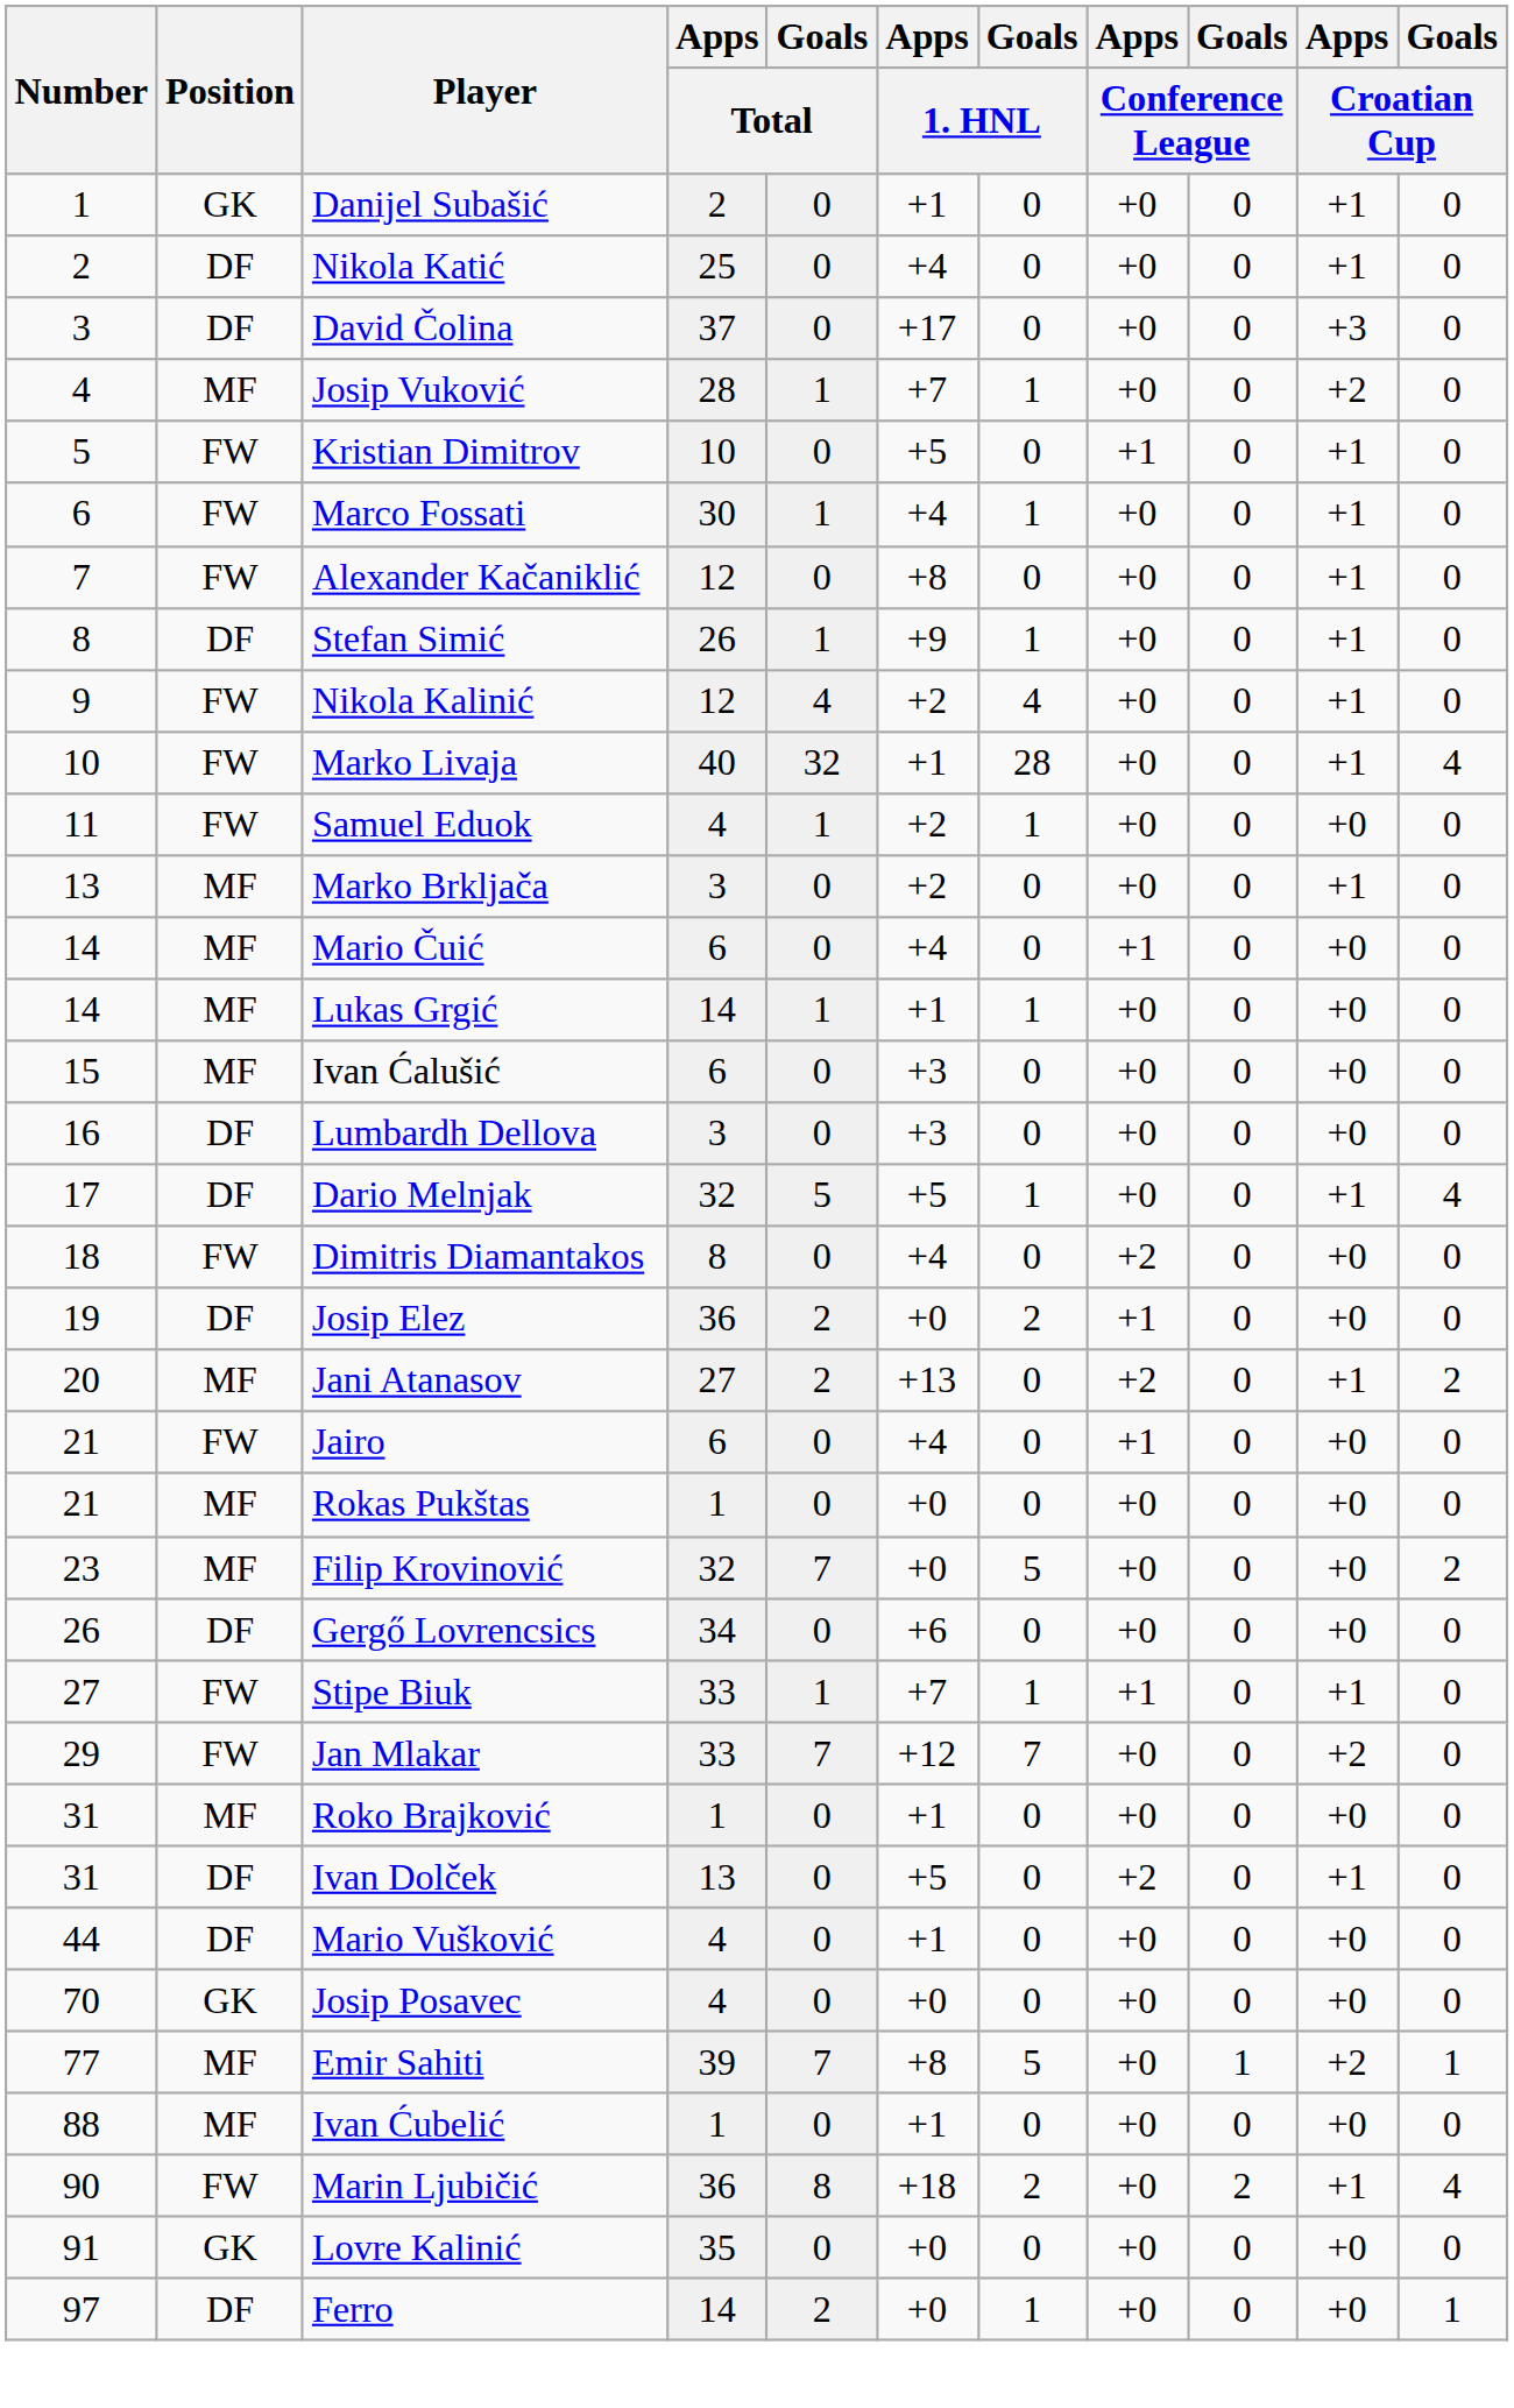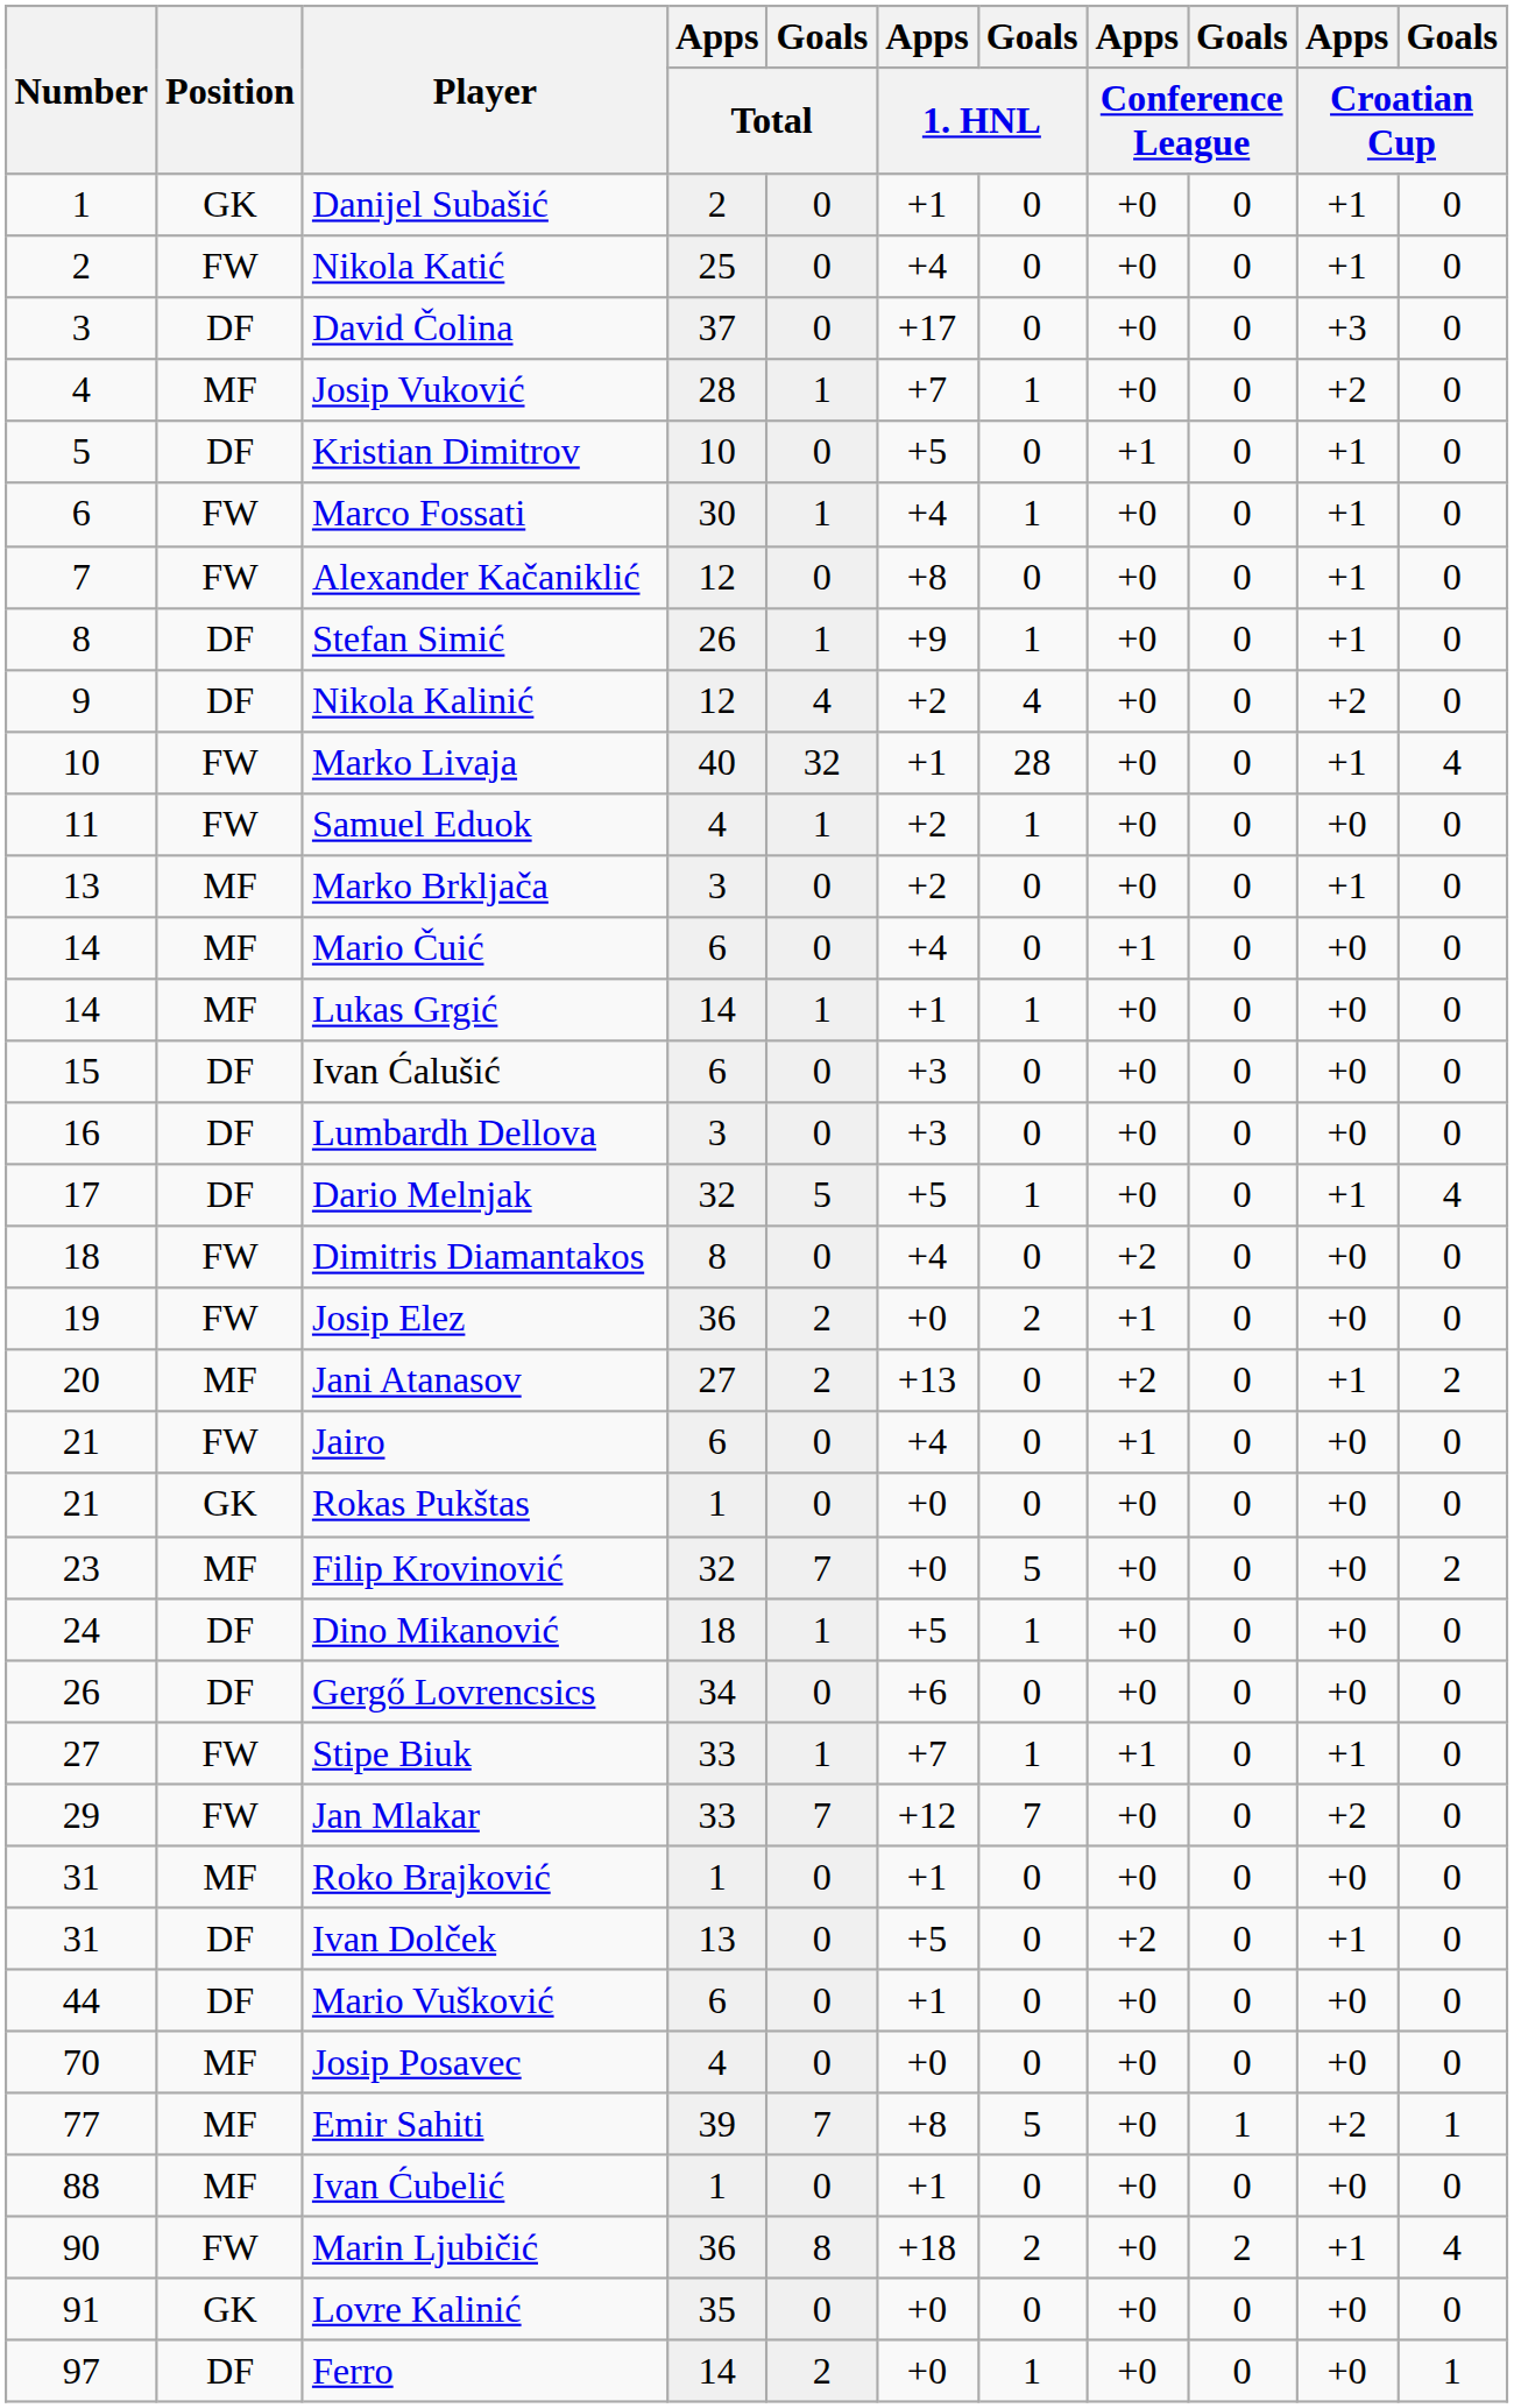 <table class="wikitable sortable" style="font-size: 95%; text-align: center;">
 <tr>
 <th width=40 rowspan="2" align="center">Number</th>
 <th width=40 rowspan="2" align="center">Position</th>
 <th width=180 rowspan="2" align="center">Player</th>
 <th>Apps</th>
 <th>Goals</th>
 <th>Apps</th>
 <th>Goals</th>
 <th>Apps</th>
 <th>Goals</th>
 <th>Apps</th>
 <th>Goals</th>
 </tr>
 <tr>
 <th class="unsortable" width=140 colspan="2" align="center">Total</th>
 <th class="unsortable" width=120 colspan="2" align="center"><a href='#'>1. HNL</a></th>
 <th class="unsortable" width=150 colspan="2" align="center"><a href='#'>Conference League</a></th>
 <th class="unsortable" width=120 colspan="2" align="center"><a href='#'>Croatian Cup</a></th>
 </tr>
 <tr>
 <td>1</td>
 <td>GK</td>
 <td style="text-align:left;"> <a href='#'>Danijel Subašić</a></td>
 <td style="background: #F0F0F0">2</td>
 <td style="background: #F0F0F0">0</td>
 <td>+1</td>
 <td>0</td>
 <td>+0</td>
 <td>0</td>
 <td>+1</td>
 <td>0</td>
 </tr>
 <tr>
 <td>2</td>
-<td>DF</td>
+<td>FW</td>
 <td style="text-align:left;"> <a href='#'>Nikola Katić</a></td>
 <td style="background: #F0F0F0">25</td>
 <td style="background: #F0F0F0">0</td>
 <td>+4</td>
 <td>0</td>
 <td>+0</td>
 <td>0</td>
 <td>+1</td>
 <td>0</td>
 </tr>
 <tr>
 <td>3</td>
 <td>DF</td>
 <td style="text-align:left;"> <a href='#'>David Čolina</a></td>
 <td style="background: #F0F0F0">37</td>
 <td style="background: #F0F0F0">0</td>
 <td>+17</td>
 <td>0</td>
 <td>+0</td>
 <td>0</td>
 <td>+3</td>
 <td>0</td>
 </tr>
 <tr>
 <td>4</td>
 <td>MF</td>
 <td style="text-align:left;"> <a href='#'>Josip Vuković</a></td>
 <td style="background: #F0F0F0">28</td>
 <td style="background: #F0F0F0">1</td>
 <td>+7</td>
 <td>1</td>
 <td>+0</td>
 <td>0</td>
 <td>+2</td>
 <td>0</td>
 </tr>
 <tr>
 <td>5</td>
-<td>FW</td>
+<td>DF</td>
 <td style="text-align:left;"> <a href='#'>Kristian Dimitrov</a></td>
 <td style="background: #F0F0F0">10</td>
 <td style="background: #F0F0F0">0</td>
 <td>+5</td>
 <td>0</td>
 <td>+1</td>
 <td>0</td>
 <td>+1</td>
 <td>0</td>
 </tr>
 <tr>
 <td>6</td>
 <td>FW</td>
 <td style="text-align:left;"> <a href='#'>Marco Fossati</a></td>
 <td style="background: #F0F0F0">30</td>
 <td style="background: #F0F0F0">1</td>
 <td>+4</td>
 <td>1</td>
 <td>+0</td>
 <td>0</td>
 <td>+1</td>
 <td>0</td>
 </tr>
 <tr>
 <td>7</td>
 <td>FW</td>
 <td style="text-align:left;"> <a href='#'>Alexander Kačaniklić</a></td>
 <td style="background: #F0F0F0">12</td>
 <td style="background: #F0F0F0">0</td>
 <td>+8</td>
 <td>0</td>
 <td>+0</td>
 <td>0</td>
 <td>+1</td>
 <td>0</td>
 </tr>
 <tr>
 <td>8</td>
 <td>DF</td>
 <td style="text-align:left;"> <a href='#'>Stefan Simić</a></td>
 <td style="background: #F0F0F0">26</td>
 <td style="background: #F0F0F0">1</td>
 <td>+9</td>
 <td>1</td>
 <td>+0</td>
 <td>0</td>
 <td>+1</td>
 <td>0</td>
 </tr>
 <tr>
 <td>9</td>
-<td>FW</td>
+<td>DF</td>
 <td style="text-align:left;"> <a href='#'>Nikola Kalinić</a></td>
 <td style="background: #F0F0F0">12</td>
 <td style="background: #F0F0F0">4</td>
 <td>+2</td>
 <td>4</td>
 <td>+0</td>
 <td>0</td>
-<td>+1</td>
+<td>+2</td>
 <td>0</td>
 </tr>
 <tr>
 <td>10</td>
 <td>FW</td>
 <td style="text-align:left;"> <a href='#'>Marko Livaja</a></td>
 <td style="background: #F0F0F0">40</td>
 <td style="background: #F0F0F0">32</td>
 <td>+1</td>
 <td>28</td>
 <td>+0</td>
 <td>0</td>
 <td>+1</td>
 <td>4</td>
 </tr>
 <tr>
 <td>11</td>
 <td>FW</td>
 <td style="text-align:left;"> <a href='#'>Samuel Eduok</a></td>
 <td style="background: #F0F0F0">4</td>
 <td style="background: #F0F0F0">1</td>
 <td>+2</td>
 <td>1</td>
 <td>+0</td>
 <td>0</td>
 <td>+0</td>
 <td>0</td>
 </tr>
 <tr>
 <td>13</td>
 <td>MF</td>
 <td style="text-align:left;"> <a href='#'>Marko Brkljača</a></td>
 <td style="background: #F0F0F0">3</td>
 <td style="background: #F0F0F0">0</td>
 <td>+2</td>
 <td>0</td>
 <td>+0</td>
 <td>0</td>
 <td>+1</td>
 <td>0</td>
 </tr>
 <tr>
 <td>14</td>
 <td>MF</td>
 <td style="text-align:left;"> <a href='#'>Mario Čuić</a></td>
 <td style="background: #F0F0F0">6</td>
 <td style="background: #F0F0F0">0</td>
 <td>+4</td>
 <td>0</td>
 <td>+1</td>
 <td>0</td>
 <td>+0</td>
 <td>0</td>
 </tr>
 <tr>
 <td>14</td>
 <td>MF</td>
 <td style="text-align:left;"> <a href='#'>Lukas Grgić</a></td>
 <td style="background: #F0F0F0">14</td>
 <td style="background: #F0F0F0">1</td>
 <td>+1</td>
 <td>1</td>
 <td>+0</td>
 <td>0</td>
 <td>+0</td>
 <td>0</td>
 </tr>
 <tr>
 <td>15</td>
-<td>MF</td>
+<td>DF</td>
 <td style="text-align:left;"> Ivan Ćalušić</td>
 <td style="background: #F0F0F0">6</td>
 <td style="background: #F0F0F0">0</td>
 <td>+3</td>
 <td>0</td>
 <td>+0</td>
 <td>0</td>
 <td>+0</td>
 <td>0</td>
 </tr>
 <tr>
 <td>16</td>
 <td>DF</td>
 <td style="text-align:left;"> <a href='#'>Lumbardh Dellova</a></td>
 <td style="background: #F0F0F0">3</td>
 <td style="background: #F0F0F0">0</td>
 <td>+3</td>
 <td>0</td>
 <td>+0</td>
 <td>0</td>
 <td>+0</td>
 <td>0</td>
 </tr>
 <tr>
 <td>17</td>
 <td>DF</td>
 <td style="text-align:left;"> <a href='#'>Dario Melnjak</a></td>
 <td style="background: #F0F0F0">32</td>
 <td style="background: #F0F0F0">5</td>
 <td>+5</td>
 <td>1</td>
 <td>+0</td>
 <td>0</td>
 <td>+1</td>
 <td>4</td>
 </tr>
 <tr>
 <td>18</td>
 <td>FW</td>
 <td style="text-align:left;"> <a href='#'>Dimitris Diamantakos</a></td>
 <td style="background: #F0F0F0">8</td>
 <td style="background: #F0F0F0">0</td>
 <td>+4</td>
 <td>0</td>
 <td>+2</td>
 <td>0</td>
 <td>+0</td>
 <td>0</td>
 </tr>
 <tr>
 <td>19</td>
-<td>DF</td>
+<td>FW</td>
 <td style="text-align:left;"> <a href='#'>Josip Elez</a></td>
 <td style="background: #F0F0F0">36</td>
 <td style="background: #F0F0F0">2</td>
 <td>+0</td>
 <td>2</td>
 <td>+1</td>
 <td>0</td>
 <td>+0</td>
 <td>0</td>
 </tr>
 <tr>
 <td>20</td>
 <td>MF</td>
 <td style="text-align:left;"> <a href='#'>Jani Atanasov</a></td>
 <td style="background: #F0F0F0">27</td>
 <td style="background: #F0F0F0">2</td>
 <td>+13</td>
 <td>0</td>
 <td>+2</td>
 <td>0</td>
 <td>+1</td>
 <td>2</td>
 </tr>
 <tr>
 <td>21</td>
 <td>FW</td>
 <td style="text-align:left;"> <a href='#'>Jairo</a></td>
 <td style="background: #F0F0F0">6</td>
 <td style="background: #F0F0F0">0</td>
 <td>+4</td>
 <td>0</td>
 <td>+1</td>
 <td>0</td>
 <td>+0</td>
 <td>0</td>
 </tr>
 <tr>
 <td>21</td>
-<td>MF</td>
+<td>GK</td>
 <td style="text-align:left;"> <a href='#'>Rokas Pukštas</a></td>
 <td style="background: #F0F0F0">1</td>
 <td style="background: #F0F0F0">0</td>
 <td>+0</td>
 <td>0</td>
 <td>+0</td>
 <td>0</td>
 <td>+0</td>
 <td>0</td>
 </tr>
 <tr>
 <td>23</td>
 <td>MF</td>
 <td style="text-align:left;"> <a href='#'>Filip Krovinović</a></td>
 <td style="background: #F0F0F0">32</td>
 <td style="background: #F0F0F0">7</td>
 <td>+0</td>
 <td>5</td>
 <td>+0</td>
 <td>0</td>
 <td>+0</td>
 <td>2</td>
+</tr>
+<tr>
+<td>24</td>
+<td>DF</td>
+<td style="text-align:left;"> <a href='#'>Dino Mikanović</a></td>
+<td style="background: #F0F0F0">18</td>
+<td style="background: #F0F0F0">1</td>
+<td>+5</td>
+<td>1</td>
+<td>+0</td>
+<td>0</td>
+<td>+0</td>
+<td>0</td>
 </tr>
 <tr>
 <td>26</td>
 <td>DF</td>
 <td style="text-align:left;"> <a href='#'>Gergő Lovrencsics</a></td>
 <td style="background: #F0F0F0">34</td>
 <td style="background: #F0F0F0">0</td>
 <td>+6</td>
 <td>0</td>
 <td>+0</td>
 <td>0</td>
 <td>+0</td>
 <td>0</td>
 </tr>
 <tr>
 <td>27</td>
 <td>FW</td>
 <td style="text-align:left;"> <a href='#'>Stipe Biuk</a></td>
 <td style="background: #F0F0F0">33</td>
 <td style="background: #F0F0F0">1</td>
 <td>+7</td>
 <td>1</td>
 <td>+1</td>
 <td>0</td>
 <td>+1</td>
 <td>0</td>
 </tr>
 <tr>
 <td>29</td>
 <td>FW</td>
 <td style="text-align:left;"> <a href='#'>Jan Mlakar</a></td>
 <td style="background: #F0F0F0">33</td>
 <td style="background: #F0F0F0">7</td>
 <td>+12</td>
 <td>7</td>
 <td>+0</td>
 <td>0</td>
 <td>+2</td>
 <td>0</td>
 </tr>
 <tr>
 <td>31</td>
 <td>MF</td>
 <td style="text-align:left;"> <a href='#'>Roko Brajković</a></td>
 <td style="background: #F0F0F0">1</td>
 <td style="background: #F0F0F0">0</td>
 <td>+1</td>
 <td>0</td>
 <td>+0</td>
 <td>0</td>
 <td>+0</td>
 <td>0</td>
 </tr>
 <tr>
 <td>31</td>
 <td>DF</td>
 <td style="text-align:left;"> <a href='#'>Ivan Dolček</a></td>
 <td style="background: #F0F0F0">13</td>
 <td style="background: #F0F0F0">0</td>
 <td>+5</td>
 <td>0</td>
 <td>+2</td>
 <td>0</td>
 <td>+1</td>
 <td>0</td>
 </tr>
 <tr>
 <td>44</td>
 <td>DF</td>
 <td style="text-align:left;"> <a href='#'>Mario Vušković</a></td>
-<td style="background: #F0F0F0">4</td>
+<td style="background: #F0F0F0">6</td>
 <td style="background: #F0F0F0">0</td>
 <td>+1</td>
 <td>0</td>
 <td>+0</td>
 <td>0</td>
 <td>+0</td>
 <td>0</td>
 </tr>
 <tr>
 <td>70</td>
-<td>GK</td>
+<td>MF</td>
 <td style="text-align:left;"> <a href='#'>Josip Posavec</a></td>
 <td style="background: #F0F0F0">4</td>
 <td style="background: #F0F0F0">0</td>
 <td>+0</td>
 <td>0</td>
 <td>+0</td>
 <td>0</td>
 <td>+0</td>
 <td>0</td>
 </tr>
 <tr>
 <td>77</td>
 <td>MF</td>
 <td style="text-align:left;"> <a href='#'>Emir Sahiti</a></td>
 <td style="background: #F0F0F0">39</td>
 <td style="background: #F0F0F0">7</td>
 <td>+8</td>
 <td>5</td>
 <td>+0</td>
 <td>1</td>
 <td>+2</td>
 <td>1</td>
 </tr>
 <tr>
 <td>88</td>
 <td>MF</td>
 <td style="text-align:left;"> <a href='#'>Ivan Ćubelić</a></td>
 <td style="background: #F0F0F0">1</td>
 <td style="background: #F0F0F0">0</td>
 <td>+1</td>
 <td>0</td>
 <td>+0</td>
 <td>0</td>
 <td>+0</td>
 <td>0</td>
 </tr>
 <tr>
 <td>90</td>
 <td>FW</td>
 <td style="text-align:left;"> <a href='#'>Marin Ljubičić</a></td>
 <td style="background: #F0F0F0">36</td>
 <td style="background: #F0F0F0">8</td>
 <td>+18</td>
 <td>2</td>
 <td>+0</td>
 <td>2</td>
 <td>+1</td>
 <td>4</td>
 </tr>
 <tr>
 <td>91</td>
 <td>GK</td>
 <td style="text-align:left;"> <a href='#'>Lovre Kalinić</a></td>
 <td style="background: #F0F0F0">35</td>
 <td style="background: #F0F0F0">0</td>
 <td>+0</td>
 <td>0</td>
 <td>+0</td>
 <td>0</td>
 <td>+0</td>
 <td>0</td>
 </tr>
 <tr>
 <td>97</td>
 <td>DF</td>
 <td style="text-align:left;"> <a href='#'>Ferro</a></td>
 <td style="background: #F0F0F0">14</td>
 <td style="background: #F0F0F0">2</td>
 <td>+0</td>
 <td>1</td>
 <td>+0</td>
 <td>0</td>
 <td>+0</td>
 <td>1</td>
 </tr>
 </table>
